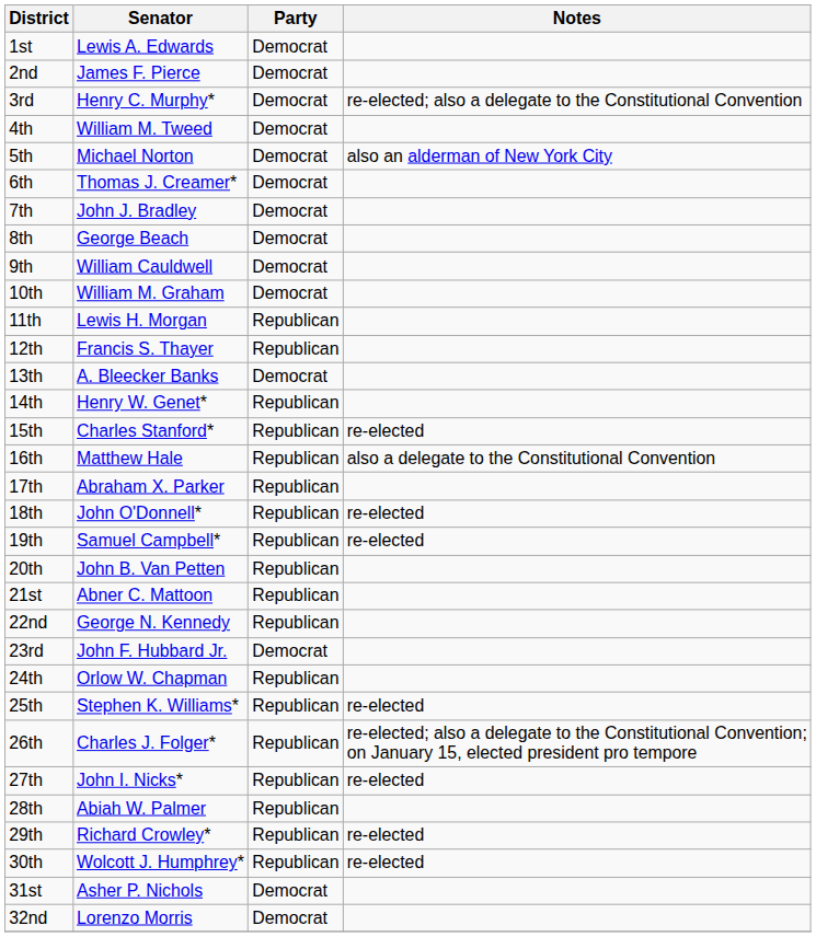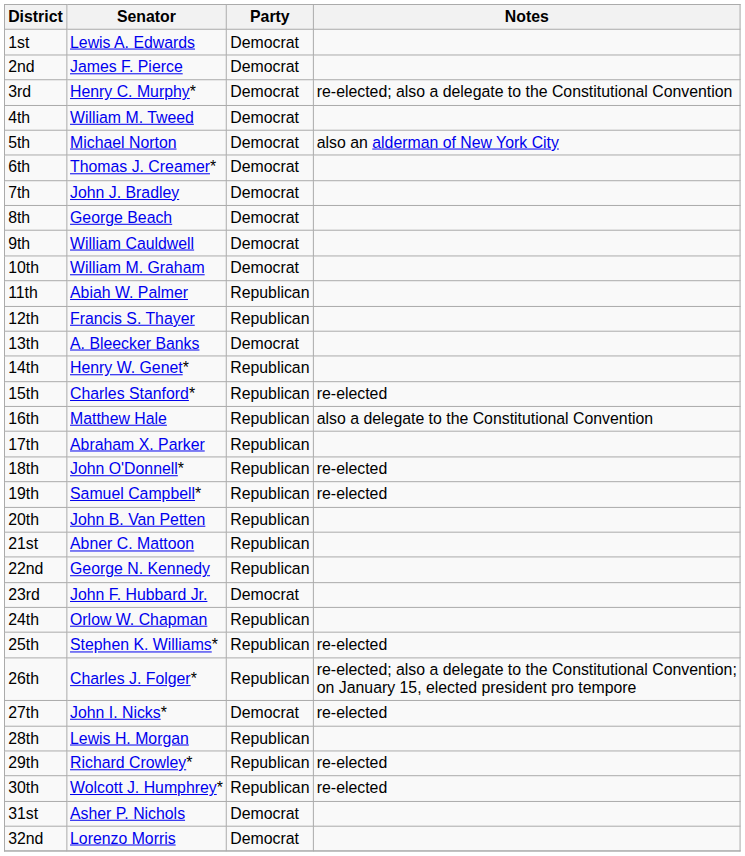 <table class=wikitable>
 <tr>
 <th>District</th>
 <th>Senator</th>
 <th>Party</th>
 <th>Notes</th>
 </tr>
 <tr>
 <td>1st</td>
 <td><a href='#'>Lewis A. Edwards</a></td>
 <td>Democrat</td>
 <td></td>
 </tr>
 <tr>
 <td>2nd</td>
 <td><a href='#'>James F. Pierce</a></td>
 <td>Democrat</td>
 <td></td>
 </tr>
 <tr>
 <td>3rd</td>
 <td><a href='#'>Henry C. Murphy</a>*</td>
 <td>Democrat</td>
 <td>re-elected; also a delegate to the Constitutional Convention</td>
 </tr>
 <tr>
 <td>4th</td>
 <td><a href='#'>William M. Tweed</a></td>
 <td>Democrat</td>
 <td></td>
 </tr>
 <tr>
 <td>5th</td>
 <td><a href='#'>Michael Norton</a></td>
 <td>Democrat</td>
 <td>also an <a href='#'>alderman of New York City</a></td>
 </tr>
 <tr>
 <td>6th</td>
 <td><a href='#'>Thomas J. Creamer</a>*</td>
 <td>Democrat</td>
 <td></td>
 </tr>
 <tr>
 <td>7th</td>
 <td><a href='#'>John J. Bradley</a></td>
 <td>Democrat</td>
 <td></td>
 </tr>
 <tr>
 <td>8th</td>
 <td><a href='#'>George Beach</a></td>
 <td>Democrat</td>
 <td></td>
 </tr>
 <tr>
 <td>9th</td>
 <td><a href='#'>William Cauldwell</a></td>
 <td>Democrat</td>
 <td></td>
 </tr>
 <tr>
 <td>10th</td>
 <td><a href='#'>William M. Graham</a></td>
 <td>Democrat</td>
 <td></td>
 </tr>
 <tr>
 <td>11th</td>
-<td><a href='#'>Lewis H. Morgan</a></td>
+<td><a href='#'>Abiah W. Palmer</a></td>
 <td>Republican</td>
 <td></td>
 </tr>
 <tr>
 <td>12th</td>
 <td><a href='#'>Francis S. Thayer</a></td>
 <td>Republican</td>
 <td></td>
 </tr>
 <tr>
 <td>13th</td>
 <td><a href='#'>A. Bleecker Banks</a></td>
 <td>Democrat</td>
 <td></td>
 </tr>
 <tr>
 <td>14th</td>
 <td><a href='#'>Henry W. Genet</a>*</td>
 <td>Republican</td>
 <td></td>
 </tr>
 <tr>
 <td>15th</td>
 <td><a href='#'>Charles Stanford</a>*</td>
 <td>Republican</td>
 <td>re-elected</td>
 </tr>
 <tr>
 <td>16th</td>
 <td><a href='#'>Matthew Hale</a></td>
 <td>Republican</td>
 <td>also a delegate to the Constitutional Convention</td>
 </tr>
 <tr>
 <td>17th</td>
 <td><a href='#'>Abraham X. Parker</a></td>
 <td>Republican</td>
 <td></td>
 </tr>
 <tr>
 <td>18th</td>
 <td><a href='#'>John O'Donnell</a>*</td>
 <td>Republican</td>
 <td>re-elected</td>
 </tr>
 <tr>
 <td>19th</td>
 <td><a href='#'>Samuel Campbell</a>*</td>
 <td>Republican</td>
 <td>re-elected</td>
 </tr>
 <tr>
 <td>20th</td>
 <td><a href='#'>John B. Van Petten</a></td>
 <td>Republican</td>
 <td></td>
 </tr>
 <tr>
 <td>21st</td>
 <td><a href='#'>Abner C. Mattoon</a></td>
 <td>Republican</td>
 <td></td>
 </tr>
 <tr>
 <td>22nd</td>
 <td><a href='#'>George N. Kennedy</a></td>
 <td>Republican</td>
 <td></td>
 </tr>
 <tr>
 <td>23rd</td>
 <td><a href='#'>John F. Hubbard Jr.</a></td>
 <td>Democrat</td>
 <td></td>
 </tr>
 <tr>
 <td>24th</td>
 <td><a href='#'>Orlow W. Chapman</a></td>
 <td>Republican</td>
 <td></td>
 </tr>
 <tr>
 <td>25th</td>
 <td><a href='#'>Stephen K. Williams</a>*</td>
 <td>Republican</td>
 <td>re-elected</td>
 </tr>
 <tr>
 <td>26th</td>
 <td><a href='#'>Charles J. Folger</a>*</td>
 <td>Republican</td>
 <td>re-elected; also a delegate to the Constitutional Convention; <br>on January 15, elected president pro tempore</td>
 </tr>
 <tr>
 <td>27th</td>
 <td><a href='#'>John I. Nicks</a>*</td>
-<td>Republican</td>
+<td>Democrat</td>
 <td>re-elected</td>
 </tr>
 <tr>
 <td>28th</td>
-<td><a href='#'>Abiah W. Palmer</a></td>
+<td><a href='#'>Lewis H. Morgan</a></td>
 <td>Republican</td>
 <td></td>
 </tr>
 <tr>
 <td>29th</td>
 <td><a href='#'>Richard Crowley</a>*</td>
 <td>Republican</td>
 <td>re-elected</td>
 </tr>
 <tr>
 <td>30th</td>
 <td><a href='#'>Wolcott J. Humphrey</a>*</td>
 <td>Republican</td>
 <td>re-elected</td>
 </tr>
 <tr>
 <td>31st</td>
 <td><a href='#'>Asher P. Nichols</a></td>
 <td>Democrat</td>
 <td></td>
 </tr>
 <tr>
 <td>32nd</td>
 <td><a href='#'>Lorenzo Morris</a></td>
 <td>Democrat</td>
 <td></td>
 </tr>
 <tr>
 </tr>
 </table>
